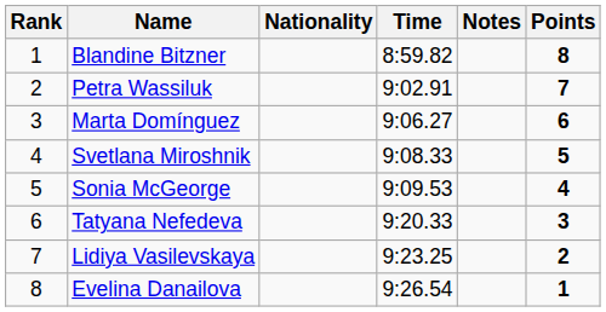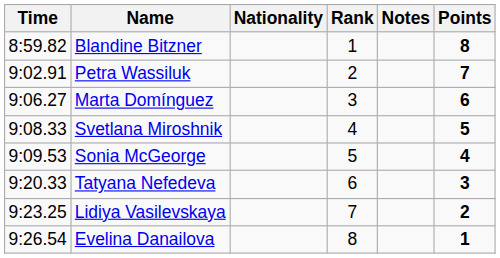 <table class="wikitable sortable" style="text-align:center">
 <tr>
-<th>Rank</th>
+<th>Time</th>
 <th>Name</th>
 <th>Nationality</th>
-<th>Time</th>
+<th>Rank</th>
 <th>Notes</th>
 <th>Points</th>
 </tr>
 <tr>
-<td>1</td>
+<td>8:59.82</td>
 <td align=left><a href='#'>Blandine Bitzner</a></td>
 <td align=left></td>
-<td>8:59.82</td>
+<td>1</td>
 <td></td>
 <td><strong>8</strong></td>
 </tr>
 <tr>
-<td>2</td>
+<td>9:02.91</td>
 <td align=left><a href='#'>Petra Wassiluk</a></td>
 <td align=left></td>
-<td>9:02.91</td>
+<td>2</td>
 <td></td>
 <td><strong>7</strong></td>
 </tr>
 <tr>
-<td>3</td>
+<td>9:06.27</td>
 <td align=left><a href='#'>Marta Domínguez</a></td>
 <td align=left></td>
-<td>9:06.27</td>
+<td>3</td>
 <td></td>
 <td><strong>6</strong></td>
 </tr>
 <tr>
-<td>4</td>
+<td>9:08.33</td>
 <td align=left><a href='#'>Svetlana Miroshnik</a></td>
 <td align=left></td>
-<td>9:08.33</td>
+<td>4</td>
 <td></td>
 <td><strong>5</strong></td>
 </tr>
 <tr>
-<td>5</td>
+<td>9:09.53</td>
 <td align=left><a href='#'>Sonia McGeorge</a></td>
 <td align=left></td>
-<td>9:09.53</td>
+<td>5</td>
 <td></td>
 <td><strong>4</strong></td>
 </tr>
 <tr>
-<td>6</td>
+<td>9:20.33</td>
 <td align=left><a href='#'>Tatyana Nefedeva</a></td>
 <td align=left></td>
-<td>9:20.33</td>
+<td>6</td>
 <td></td>
 <td><strong>3</strong></td>
 </tr>
 <tr>
-<td>7</td>
+<td>9:23.25</td>
 <td align=left><a href='#'>Lidiya Vasilevskaya</a></td>
 <td align=left></td>
-<td>9:23.25</td>
+<td>7</td>
 <td></td>
 <td><strong>2</strong></td>
 </tr>
 <tr>
-<td>8</td>
+<td>9:26.54</td>
 <td align=left><a href='#'>Evelina Danailova</a></td>
 <td align=left></td>
-<td>9:26.54</td>
+<td>8</td>
 <td></td>
 <td><strong>1</strong></td>
 </tr>
 </table>
